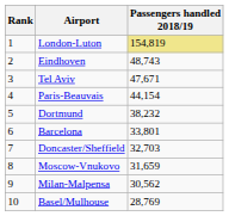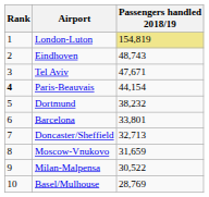 <table class="wikitable sortable" style="font-size: 87.5%" width= align=>
 <tr style="background:lightgrey;">
 <th>Rank</th>
 <th>Airport</th>
 <th>Passengers handled <br>2018/19</th>
 </tr>
 <tr>
 <td>1</td>
 <td> <a href='#'>London-Luton</a></td>
 <td style="background: khaki;">154,819</td>
 </tr>
 <tr>
 <td>2</td>
 <td> <a href='#'>Eindhoven</a></td>
 <td>48,743</td>
 </tr>
 <tr>
 <td>3</td>
 <td> <a href='#'>Tel Aviv</a></td>
 <td>47,671</td>
 </tr>
 <tr>
-<td>4</td>
+<td><strong>4</strong></td>
 <td> <a href='#'>Paris-Beauvais</a></td>
 <td>44,154</td>
 </tr>
 <tr>
 <td>5</td>
 <td> <a href='#'>Dortmund</a></td>
 <td>38,232</td>
 </tr>
 <tr>
 <td>6</td>
 <td> <a href='#'>Barcelona</a></td>
 <td>33,801</td>
 </tr>
 <tr>
 <td>7</td>
 <td> <a href='#'>Doncaster/Sheffield</a></td>
-<td>32,703</td>
+<td>32,713</td>
 </tr>
 <tr>
 <td>8</td>
 <td> <a href='#'>Moscow-Vnukovo</a></td>
 <td>31,659</td>
 </tr>
 <tr>
 <td>9</td>
 <td> <a href='#'>Milan-Malpensa</a></td>
-<td>30,562</td>
+<td>30,522</td>
 </tr>
 <tr>
 <td>10</td>
 <td> <a href='#'>Basel/Mulhouse</a></td>
 <td>28,769</td>
 </tr>
 </table>
